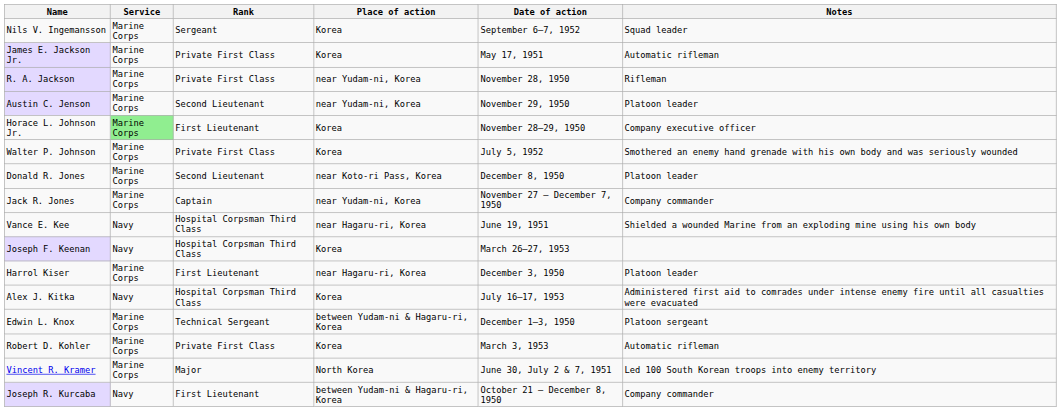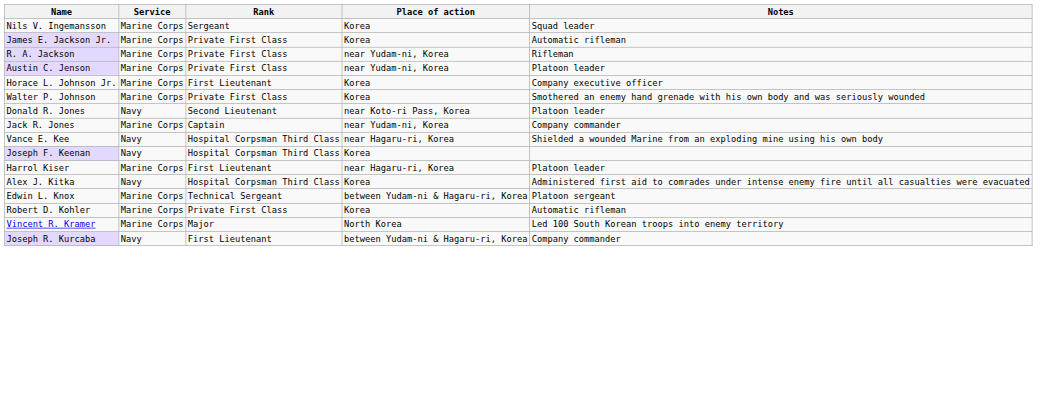 <table class="wikitable sortable">
 <tr>
 <th>Name</th>
 <th>Service</th>
 <th>Rank</th>
 <th>Place of action</th>
-<th>Date of action</th>
 <th>Notes</th>
 </tr>
 <tr>
 <td>Nils V. Ingemansson</td>
 <td>Marine Corps</td>
 <td>Sergeant</td>
 <td>Korea</td>
-<td>September 6–7, 1952</td>
 <td>Squad leader</td>
 </tr>
 <tr>
 <td style="background:#e3d9ff;">James E. Jackson Jr.</td>
 <td>Marine Corps</td>
 <td>Private First Class</td>
 <td>Korea</td>
-<td>May 17, 1951</td>
 <td>Automatic rifleman</td>
 </tr>
 <tr>
 <td style="background:#e3d9ff;">R. A. Jackson</td>
 <td>Marine Corps</td>
 <td>Private First Class</td>
 <td>near Yudam-ni, Korea</td>
-<td>November 28, 1950</td>
 <td>Rifleman</td>
 </tr>
 <tr>
 <td style="background:#e3d9ff;">Austin C. Jenson</td>
 <td>Marine Corps</td>
-<td>Second Lieutenant</td>
+<td>Private First Class</td>
 <td>near Yudam-ni, Korea</td>
-<td>November 29, 1950</td>
 <td>Platoon leader</td>
 </tr>
 <tr>
 <td>Horace L. Johnson Jr.</td>
-<td style="background: lightgreen;">Marine Corps</td>
+<td>Marine Corps</td>
 <td>First Lieutenant</td>
 <td>Korea</td>
-<td>November 28–29, 1950</td>
 <td>Company executive officer</td>
 </tr>
 <tr>
 <td>Walter P. Johnson</td>
 <td>Marine Corps</td>
 <td>Private First Class</td>
 <td>Korea</td>
-<td>July 5, 1952</td>
 <td>Smothered an enemy hand grenade with his own body and was seriously wounded</td>
 </tr>
 <tr>
 <td>Donald R. Jones</td>
-<td>Marine Corps</td>
+<td>Navy</td>
 <td>Second Lieutenant</td>
 <td>near Koto-ri Pass, Korea</td>
-<td>December 8, 1950</td>
 <td>Platoon leader</td>
 </tr>
 <tr>
 <td>Jack R. Jones</td>
 <td>Marine Corps</td>
 <td>Captain</td>
 <td>near Yudam-ni, Korea</td>
-<td>November 27 – December 7, 1950</td>
 <td>Company commander</td>
 </tr>
 <tr>
 <td>Vance E. Kee</td>
 <td>Navy</td>
 <td>Hospital Corpsman Third Class</td>
 <td>near Hagaru-ri, Korea</td>
-<td>June 19, 1951</td>
 <td>Shielded a wounded Marine from an exploding mine using his own body</td>
 </tr>
 <tr>
 <td style="background:#e3d9ff;">Joseph F. Keenan</td>
 <td>Navy</td>
 <td>Hospital Corpsman Third Class</td>
 <td>Korea</td>
-<td>March 26–27, 1953</td>
 <td></td>
 </tr>
 <tr>
 <td>Harrol Kiser</td>
 <td>Marine Corps</td>
 <td>First Lieutenant</td>
 <td>near Hagaru-ri, Korea</td>
-<td>December 3, 1950</td>
 <td>Platoon leader</td>
 </tr>
 <tr>
 <td>Alex J. Kitka</td>
 <td>Navy</td>
 <td>Hospital Corpsman Third Class</td>
 <td>Korea</td>
-<td>July 16–17, 1953</td>
 <td>Administered first aid to comrades under intense enemy fire until all casualties were evacuated</td>
 </tr>
 <tr>
 <td>Edwin L. Knox</td>
 <td>Marine Corps</td>
 <td>Technical Sergeant</td>
 <td>between Yudam-ni & Hagaru-ri, Korea</td>
-<td>December 1–3, 1950</td>
 <td>Platoon sergeant</td>
 </tr>
 <tr>
 <td>Robert D. Kohler</td>
 <td>Marine Corps</td>
 <td>Private First Class</td>
 <td>Korea</td>
-<td>March 3, 1953</td>
 <td>Automatic rifleman</td>
 </tr>
 <tr>
 <td><a href='#'>Vincent R. Kramer</a></td>
 <td>Marine Corps</td>
 <td>Major</td>
 <td>North Korea</td>
-<td>June 30, July 2 & 7, 1951</td>
 <td>Led 100 South Korean troops into enemy territory</td>
 </tr>
 <tr>
 <td style="background:#e3d9ff;">Joseph R. Kurcaba</td>
 <td>Navy</td>
 <td>First Lieutenant</td>
 <td>between Yudam-ni & Hagaru-ri, Korea</td>
-<td>October 21 – December 8, 1950</td>
 <td>Company commander</td>
 </tr>
 </table>
